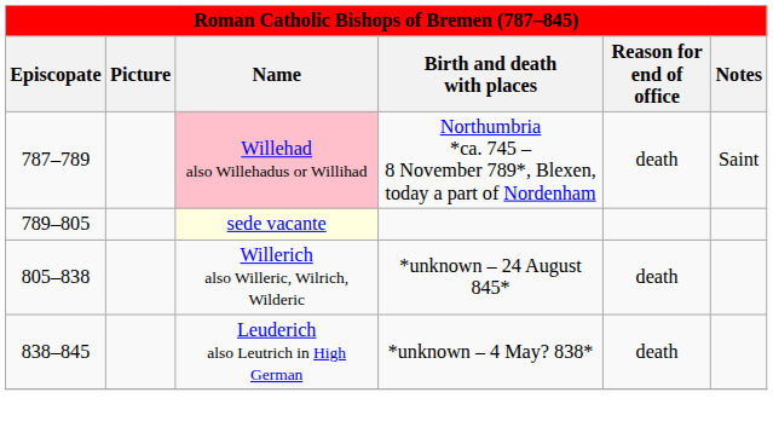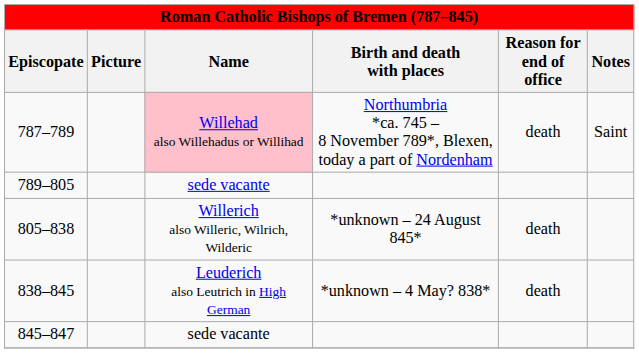 <table width=100% class="wikitable">
 <tr>
 <td colspan="6" bgcolor=red align=center><strong><span>Roman Catholic Bishops of Bremen (787–845)</span></strong></td>
 </tr>
 <tr>
 <th>Episcopate</th>
 <th>Picture</th>
 <th>Name</th>
 <th>Birth and death<br>with places</th>
 <th>Reason for <br>end of office</th>
 <th>Notes</th>
 </tr>
 <tr>
 <td align=center>787–789</td>
 <td align=center></td>
 <td align="center" style="background: pink;"><a href='#'>Willehad</a><br><small>also Willehadus or Willihad</small></td>
 <td align="center"><a href='#'>Northumbria</a><br>*ca. 745 – <br>8 November 789*, Blexen, <br>today a part of <a href='#'>Nordenham</a></td>
 <td align="center">death</td>
 <td align="center">Saint</td>
 </tr>
 <tr>
 <td align=center>789–805</td>
 <td align=center></td>
-<td align="center" style="background: lightyellow;"><a href='#'>sede vacante</a></td>
+<td align="center"><a href='#'>sede vacante</a></td>
 <td align="center"></td>
 <td align="center"></td>
 <td align="center"></td>
 </tr>
 <tr>
 <td align=center>805–838</td>
 <td align=center></td>
 <td align="center"><a href='#'>Willerich</a><br><small>also Willeric, Wilrich, Wilderic</small></td>
 <td align="center">*unknown – 24 August 845*</td>
 <td align="center">death</td>
 <td align="center"></td>
 </tr>
 <tr>
 <td align=center>838–845</td>
 <td align=center></td>
 <td align="center"><a href='#'>Leuderich</a><br><small>also Leutrich in <a href='#'>High German</a></small></td>
 <td align="center">*unknown – 4 May? 838*</td>
 <td align="center">death</td>
 <td align="center"></td>
 </tr>
 <tr>
+<td align=center>845–847</td>
+<td align=center></td>
+<td align="center">sede vacante</td>
+<td align="center"></td>
+<td align="center"></td>
+<td align="center"></td>
+</tr>
+<tr>
 </tr>
 </table>
